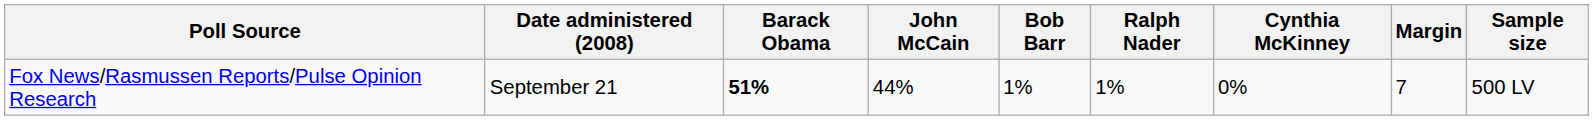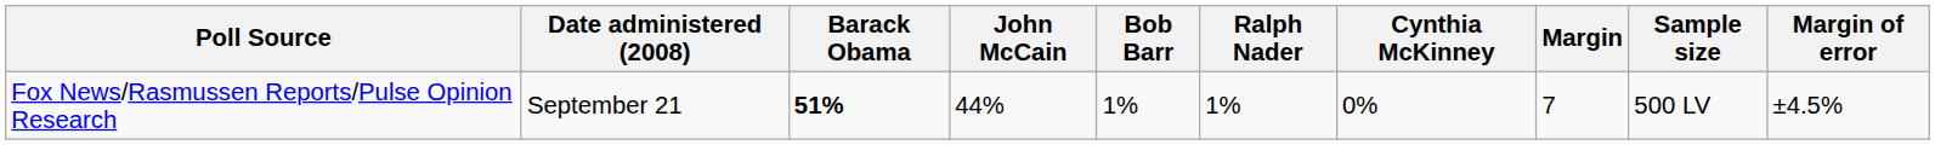 <table class="wikitable collapsible">
 <tr>
 <th>Poll Source</th>
 <th>Date administered (2008)</th>
 <th>Barack Obama</th>
 <th>John McCain</th>
 <th>Bob Barr</th>
 <th>Ralph Nader</th>
 <th>Cynthia McKinney</th>
 <th>Margin</th>
 <th>Sample size</th>
+<th>Margin of error</th>
 </tr>
 <tr>
 <td><a href='#'>Fox News</a>/<a href='#'>Rasmussen Reports</a>/<a href='#'>Pulse Opinion Research</a></td>
 <td>September 21</td>
 <td><strong>51%</strong></td>
 <td>44%</td>
 <td>1%</td>
 <td>1%</td>
 <td>0%</td>
 <td>7</td>
 <td>500 LV</td>
+<td>±4.5%</td>
 </tr>
 </table>
